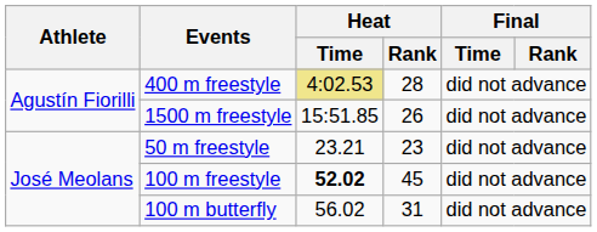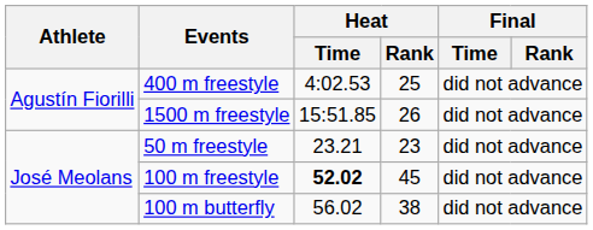 <table class=wikitable style="font-size:90%">
 <tr>
 <th rowspan="2">Athlete</th>
 <th rowspan="2">Events</th>
 <th colspan="2">Heat</th>
 <th colspan="2">Final</th>
 </tr>
 <tr>
 <th>Time</th>
 <th>Rank</th>
 <th>Time</th>
 <th>Rank</th>
 </tr>
 <tr>
 <td rowspan=2><a href='#'>Agustín Fiorilli</a></td>
 <td><a href='#'>400 m freestyle</a></td>
-<td align="center" style="background: khaki;">4:02.53</td>
-<td align="center">28</td>
+<td align="center">4:02.53</td>
+<td align="center">25</td>
 <td align="center" colspan="2">did not advance</td>
 </tr>
 <tr>
 <td><a href='#'>1500 m freestyle</a></td>
 <td align="center">15:51.85</td>
 <td align="center">26</td>
 <td align="center" colspan="2">did not advance</td>
 </tr>
 <tr>
 <td rowspan="3"><a href='#'>José Meolans</a></td>
 <td><a href='#'>50 m freestyle</a></td>
 <td align="center">23.21</td>
 <td align="center">23</td>
 <td align="center" colspan="2">did not advance</td>
 </tr>
 <tr>
 <td><a href='#'>100 m freestyle</a></td>
 <td align="center"><strong>52.02</strong></td>
 <td align="center">45</td>
 <td align="center" colspan="2">did not advance</td>
 </tr>
 <tr>
 <td><a href='#'>100 m butterfly</a></td>
 <td align="center">56.02</td>
-<td align="center">31</td>
+<td align="center">38</td>
 <td align="center" colspan="2">did not advance</td>
 </tr>
 </table>
